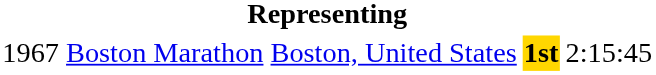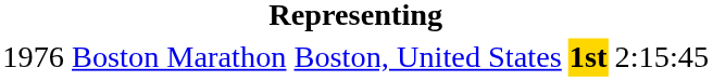 <table>
 <tr>
 <th colspan="5">Representing </th>
 </tr>
 <tr>
-<td>1967</td>
+<td>1976</td>
 <td><a href='#'>Boston Marathon</a></td>
 <td><a href='#'>Boston, United States</a></td>
 <td bgcolor="gold"><strong>1st</strong></td>
 <td>2:15:45</td>
 </tr>
 </table>
